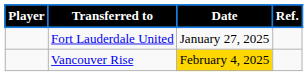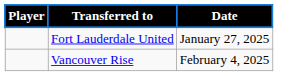 <table class="wikitable" style="text-align:left; font-size:95%;">
 <tr>
 <th style="background:#000000; color:#FFFFFF; border:2px solid #187cdc;">Player</th>
 <th style="background:#000000; color:#FFFFFF; border:2px solid #187cdc;">Transferred to</th>
 <th style="background:#000000; color:#FFFFFF; border:2px solid #187cdc;">Date</th>
-<th style="background:#000000; color:#FFFFFF; border:2px solid #187cdc;">Ref.</th>
 </tr>
 <tr>
 <td></td>
 <td> <a href='#'>Fort Lauderdale United</a></td>
 <td>January 27, 2025</td>
-<td align=center></td>
 </tr>
 <tr>
 <td></td>
 <td> <a href='#'>Vancouver Rise</a></td>
-<td style="background: gold;">February 4, 2025</td>
-<td align=center></td>
+<td>February 4, 2025</td>
 </tr>
 </table>
